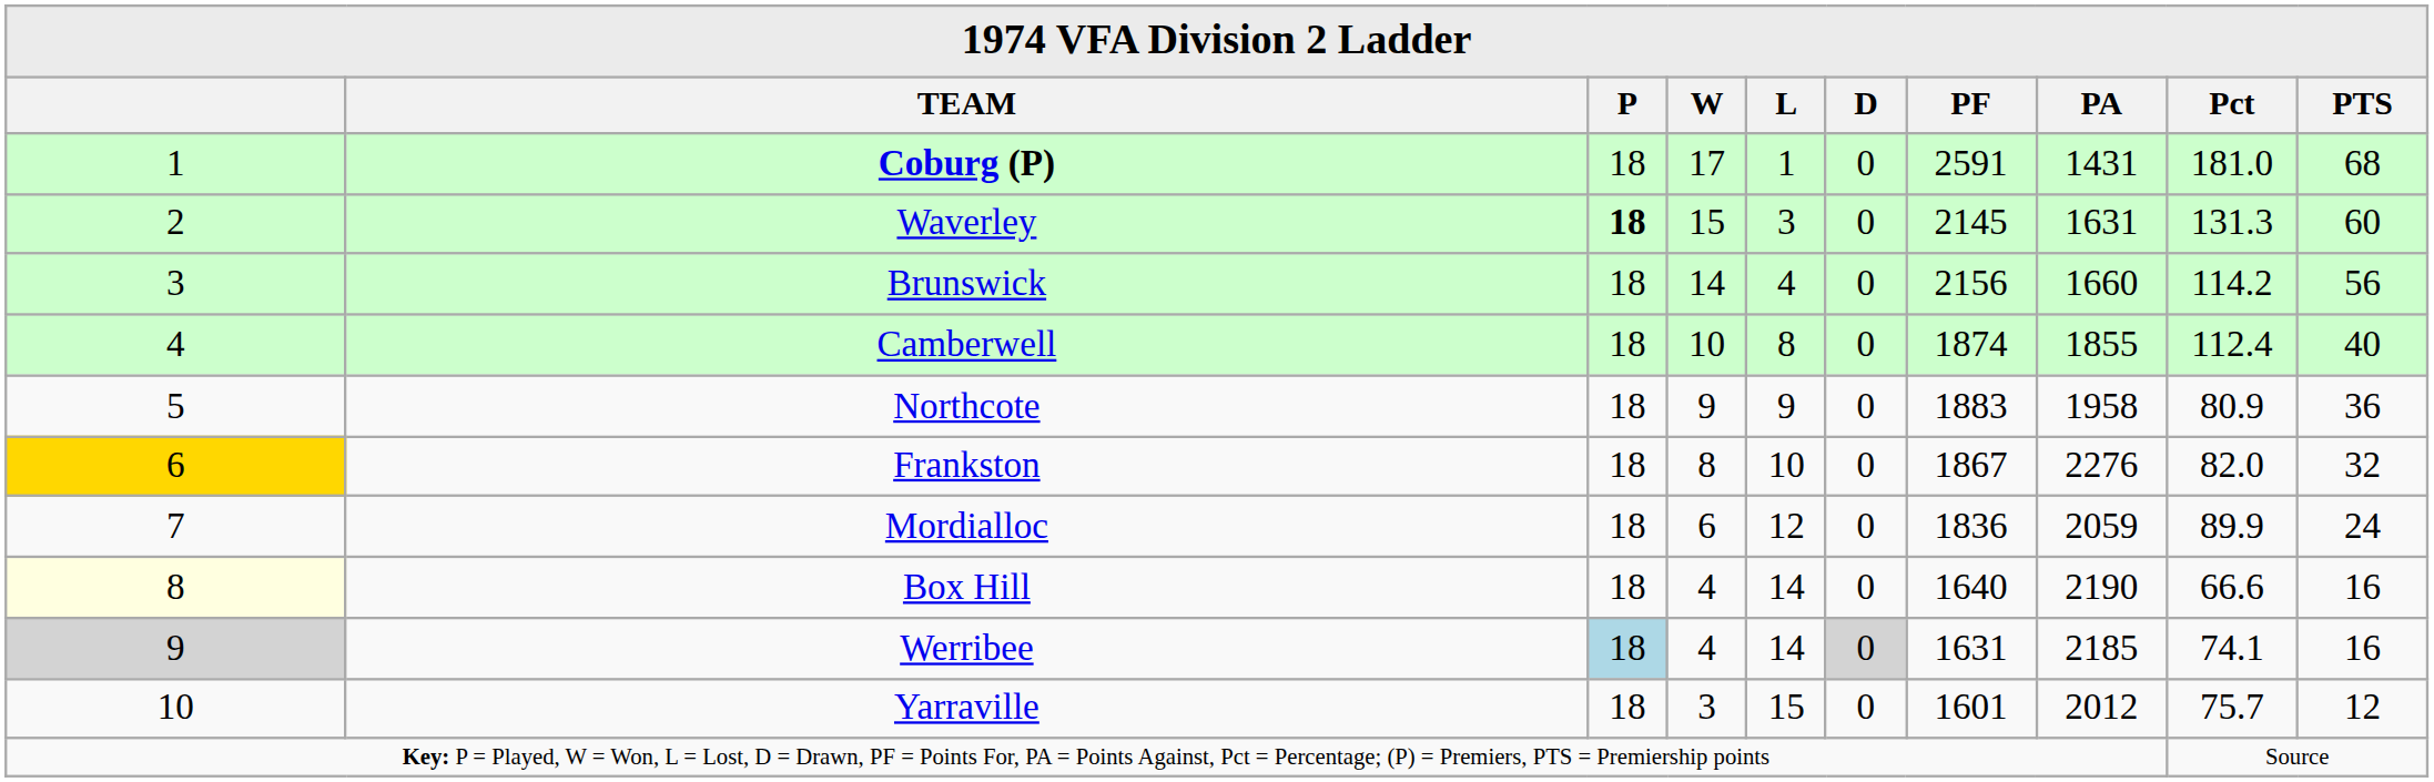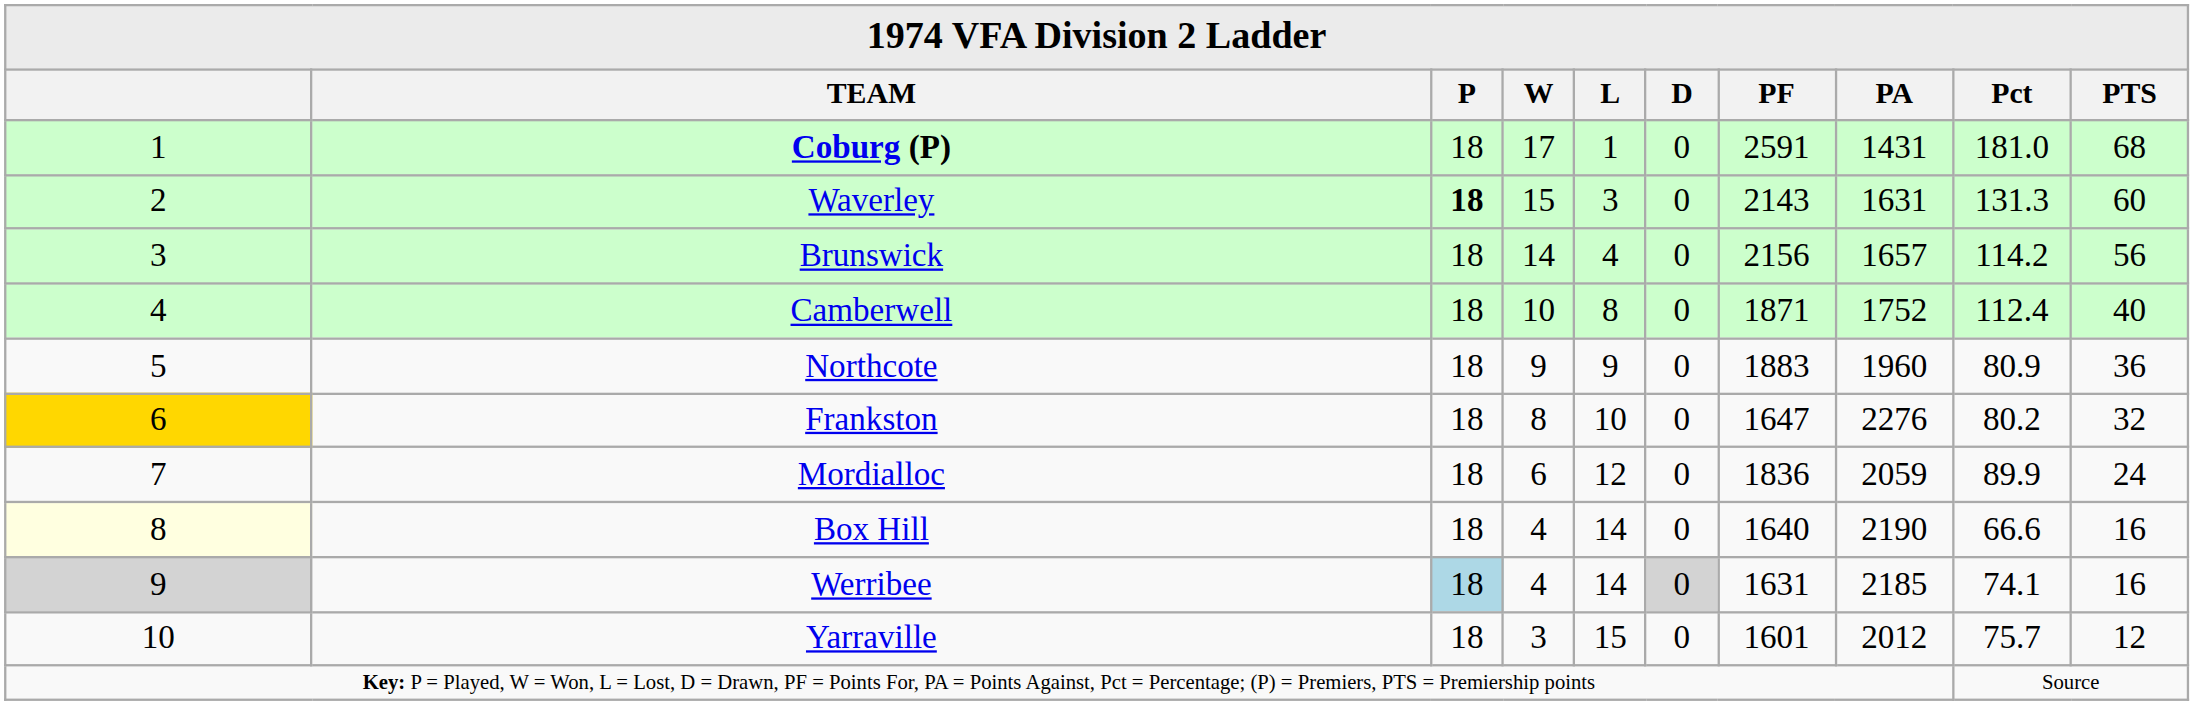 <table class="wikitable" style="margin:1em auto; text-align: center; font-size: 90%; width: 60%">
 <tr>
 <th colspan=11 style="background: #EBEBEB; font-size: 115%;"><strong>1974 VFA Division 2 Ladder</strong></th>
 </tr>
 <tr style="text-align: center; font-size: 90%;">
 <th></th>
 <th>TEAM</th>
 <th width="25">P</th>
 <th width="25">W</th>
 <th width="25">L</th>
 <th width="25">D</th>
 <th width="45">PF</th>
 <th width="45">PA</th>
 <th width="45">Pct</th>
 <th width="45">PTS</th>
 </tr>
 <tr style="background: #CCFFCC;">
 <td>1</td>
 <td><strong><a href='#'>Coburg</a> (P)</strong></td>
 <td>18</td>
 <td>17</td>
 <td>1</td>
 <td>0</td>
 <td>2591</td>
 <td>1431</td>
 <td>181.0</td>
 <td>68</td>
 </tr>
 <tr style="background: #CCFFCC;">
 <td>2</td>
 <td><a href='#'>Waverley</a></td>
 <td><strong>18</strong></td>
 <td>15</td>
 <td>3</td>
 <td>0</td>
-<td>2145</td>
+<td>2143</td>
 <td>1631</td>
 <td>131.3</td>
 <td>60</td>
 </tr>
 <tr style="background: #CCFFCC;">
 <td>3</td>
 <td><a href='#'>Brunswick</a></td>
 <td>18</td>
 <td>14</td>
 <td>4</td>
 <td>0</td>
 <td>2156</td>
-<td>1660</td>
+<td>1657</td>
 <td>114.2</td>
 <td>56</td>
 </tr>
 <tr style="background: #CCFFCC;">
 <td>4</td>
 <td><a href='#'>Camberwell</a></td>
 <td>18</td>
 <td>10</td>
 <td>8</td>
 <td>0</td>
-<td>1874</td>
-<td>1855</td>
+<td>1871</td>
+<td>1752</td>
 <td>112.4</td>
 <td>40</td>
 </tr>
 <tr>
 <td>5</td>
 <td><a href='#'>Northcote</a></td>
 <td>18</td>
 <td>9</td>
 <td>9</td>
 <td>0</td>
 <td>1883</td>
-<td>1958</td>
+<td>1960</td>
 <td>80.9</td>
 <td>36</td>
 </tr>
 <tr>
 <td style="background: gold;">6</td>
 <td><a href='#'>Frankston</a></td>
 <td>18</td>
 <td>8</td>
 <td>10</td>
 <td>0</td>
-<td>1867</td>
+<td>1647</td>
 <td>2276</td>
-<td>82.0</td>
+<td>80.2</td>
 <td>32</td>
 </tr>
 <tr>
 <td>7</td>
 <td><a href='#'>Mordialloc</a></td>
 <td>18</td>
 <td>6</td>
 <td>12</td>
 <td>0</td>
 <td>1836</td>
 <td>2059</td>
 <td>89.9</td>
 <td>24</td>
 </tr>
 <tr>
 <td style="background: lightyellow;">8</td>
 <td><a href='#'>Box Hill</a></td>
 <td>18</td>
 <td>4</td>
 <td>14</td>
 <td>0</td>
 <td>1640</td>
 <td>2190</td>
 <td>66.6</td>
 <td>16</td>
 </tr>
 <tr>
 <td style="background: lightgrey;">9</td>
 <td><a href='#'>Werribee</a></td>
 <td style="background: lightblue;">18</td>
 <td>4</td>
 <td>14</td>
 <td style="background: lightgrey;">0</td>
 <td>1631</td>
 <td>2185</td>
 <td>74.1</td>
 <td>16</td>
 </tr>
 <tr>
 <td>10</td>
 <td><a href='#'>Yarraville</a></td>
 <td>18</td>
 <td>3</td>
 <td>15</td>
 <td>0</td>
 <td>1601</td>
 <td>2012</td>
 <td>75.7</td>
 <td>12</td>
 </tr>
 <tr style="font-size: xx-small;">
 <td colspan="8"><strong>Key:</strong> P = Played, W = Won, L = Lost, D = Drawn, PF = Points For, PA = Points Against, Pct = Percentage; (P) = Premiers, PTS = Premiership points</td>
 <td colspan="2">Source</td>
 </tr>
 </table>
